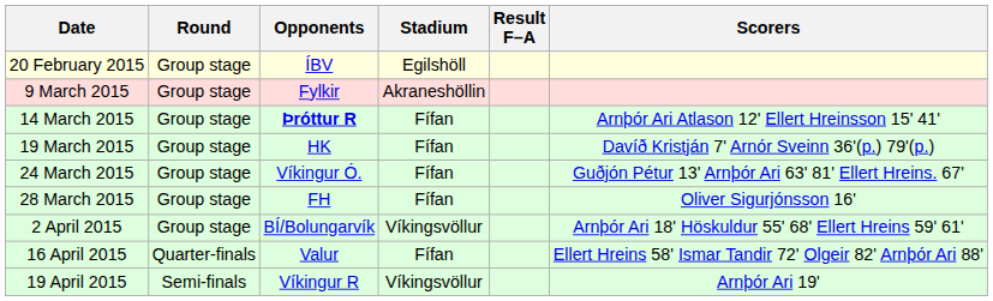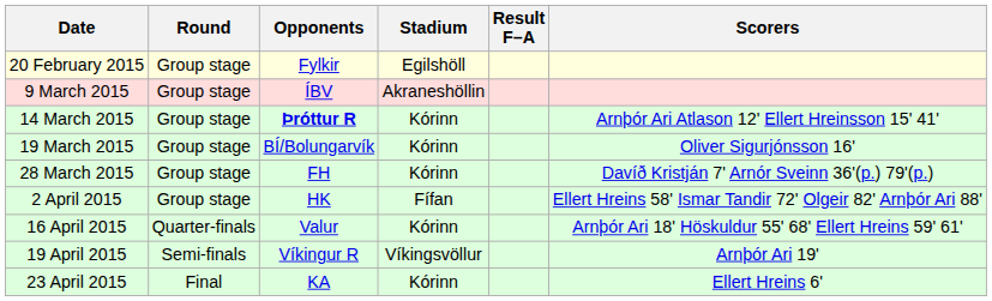 <table class="wikitable" style="text-align:center">
 <tr>
 <th>Date</th>
 <th>Round</th>
 <th>Opponents</th>
 <th>Stadium</th>
 <th>Result<br>F–A</th>
 <th>Scorers</th>
 </tr>
 <tr bgcolor="#ffffdd">
 <td>20 February 2015</td>
 <td>Group stage</td>
-<td><a href='#'>ÍBV</a></td>
+<td><a href='#'>Fylkir</a></td>
 <td>Egilshöll</td>
 <td></td>
 <td></td>
 </tr>
 <tr bgcolor="#ffdddd">
 <td>9 March 2015</td>
 <td>Group stage</td>
-<td><a href='#'>Fylkir</a></td>
+<td><a href='#'>ÍBV</a></td>
 <td>Akraneshöllin</td>
 <td></td>
 <td></td>
 </tr>
 <tr bgcolor="#ddffdd">
 <td>14 March 2015</td>
 <td>Group stage</td>
 <td><strong><a href='#'>Þróttur R</a></strong></td>
-<td>Fífan</td>
+<td>Kórinn</td>
 <td></td>
 <td><a href='#'>Arnþór Ari Atlason</a> 12' <a href='#'>Ellert Hreinsson</a> 15' 41'</td>
 </tr>
 <tr bgcolor="#ddffdd">
 <td>19 March 2015</td>
 <td>Group stage</td>
-<td><a href='#'>HK</a></td>
-<td>Fífan</td>
+<td><a href='#'>BÍ/Bolungarvík</a></td>
+<td>Kórinn</td>
 <td></td>
-<td><a href='#'>Davíð Kristján</a> 7' <a href='#'>Arnór Sveinn</a> 36'(<a href='#'>p.</a>) 79'(<a href='#'>p.</a>)</td>
-</tr>
-<tr bgcolor="#ddffdd">
-<td>24 March 2015</td>
-<td>Group stage</td>
-<td><a href='#'>Víkingur Ó.</a></td>
-<td>Fífan</td>
-<td></td>
-<td><a href='#'>Guðjón Pétur</a> 13' <a href='#'>Arnþór Ari</a> 63' 81' <a href='#'>Ellert Hreins.</a> 67'</td>
+<td><a href='#'>Oliver Sigurjónsson</a> 16'</td>
 </tr>
 <tr bgcolor="#ddffdd">
 <td>28 March 2015</td>
 <td>Group stage</td>
 <td><a href='#'>FH</a></td>
-<td>Fífan</td>
+<td>Kórinn</td>
 <td></td>
-<td><a href='#'>Oliver Sigurjónsson</a> 16'</td>
+<td><a href='#'>Davíð Kristján</a> 7' <a href='#'>Arnór Sveinn</a> 36'(<a href='#'>p.</a>) 79'(<a href='#'>p.</a>)</td>
 </tr>
 <tr bgcolor="#ddffdd">
 <td>2 April 2015</td>
 <td>Group stage</td>
-<td><a href='#'>BÍ/Bolungarvík</a></td>
-<td>Víkingsvöllur</td>
+<td><a href='#'>HK</a></td>
+<td>Fífan</td>
 <td></td>
-<td><a href='#'>Arnþór Ari</a> 18'  <a href='#'>Höskuldur</a> 55' 68' <a href='#'>Ellert Hreins</a> 59' 61'</td>
+<td><a href='#'>Ellert Hreins</a> 58' <a href='#'>Ismar Tandir</a> 72' <a href='#'>Olgeir</a> 82' <a href='#'>Arnþór Ari</a> 88'</td>
 </tr>
 <tr bgcolor="#ddffdd">
 <td>16 April 2015</td>
 <td>Quarter-finals</td>
 <td><a href='#'>Valur</a></td>
-<td>Fífan</td>
+<td>Kórinn</td>
 <td></td>
-<td><a href='#'>Ellert Hreins</a> 58' <a href='#'>Ismar Tandir</a> 72' <a href='#'>Olgeir</a> 82' <a href='#'>Arnþór Ari</a> 88'</td>
+<td><a href='#'>Arnþór Ari</a> 18'  <a href='#'>Höskuldur</a> 55' 68' <a href='#'>Ellert Hreins</a> 59' 61'</td>
 </tr>
 <tr bgcolor="#ddffdd">
 <td>19 April 2015</td>
 <td>Semi-finals</td>
 <td><a href='#'>Víkingur R</a></td>
 <td>Víkingsvöllur</td>
 <td></td>
 <td><a href='#'>Arnþór Ari</a> 19'</td>
 </tr>
+<tr bgcolor="#ddffdd">
+<td>23 April 2015</td>
+<td>Final</td>
+<td><a href='#'>KA</a></td>
+<td>Kórinn</td>
+<td></td>
+<td><a href='#'>Ellert Hreins</a> 6'</td>
+</tr>
 </table>
